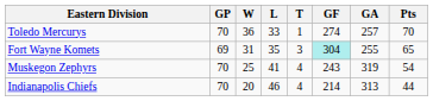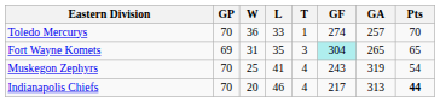 <table class="wikitable">
 <tr>
 <th width="40%">Eastern Division</th>
 <th width="5%">GP</th>
 <th width="5%">W</th>
 <th width="5%">L</th>
 <th width="5%">T</th>
 <th width="7.5%">GF</th>
 <th width="7.5%">GA</th>
 <th width="7.5%">Pts</th>
 </tr>
 <tr align="center">
 <td align="left"><a href='#'>Toledo Mercurys</a></td>
 <td>70</td>
 <td>36</td>
 <td>33</td>
 <td>1</td>
 <td>274</td>
 <td>257</td>
 <td>70</td>
 </tr>
 <tr align="center">
 <td align="left"><a href='#'>Fort Wayne Komets</a></td>
 <td>69</td>
 <td>31</td>
 <td>35</td>
 <td>3</td>
 <td style="background: paleturquoise;">304</td>
-<td>255</td>
+<td>265</td>
 <td>65</td>
 </tr>
 <tr align="center">
 <td align="left"><a href='#'>Muskegon Zephyrs</a></td>
 <td>70</td>
 <td>25</td>
 <td>41</td>
 <td>4</td>
 <td>243</td>
 <td>319</td>
 <td>54</td>
 </tr>
 <tr align="center">
 <td align="left"><a href='#'>Indianapolis Chiefs</a></td>
 <td>70</td>
 <td>20</td>
 <td>46</td>
 <td>4</td>
-<td>214</td>
+<td>217</td>
 <td>313</td>
-<td>44</td>
+<td><strong>44</strong></td>
 </tr>
 </table>
